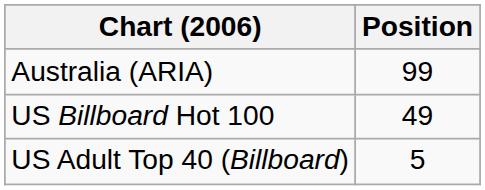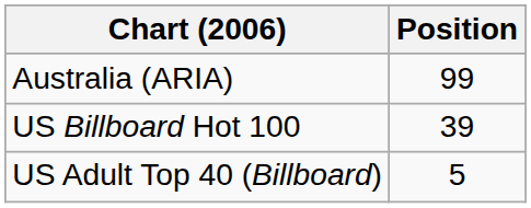 <table class="wikitable sortable">
 <tr>
 <th>Chart (2006)</th>
 <th>Position</th>
 </tr>
 <tr>
 <td>Australia (ARIA)</td>
 <td style="text-align:center;">99</td>
 </tr>
 <tr>
 <td>US <em>Billboard</em> Hot 100</td>
-<td style="text-align:center;">49</td>
+<td style="text-align:center;">39</td>
 </tr>
 <tr>
 <td>US Adult Top 40 (<em>Billboard</em>)</td>
 <td style="text-align:center;">5</td>
 </tr>
 </table>
